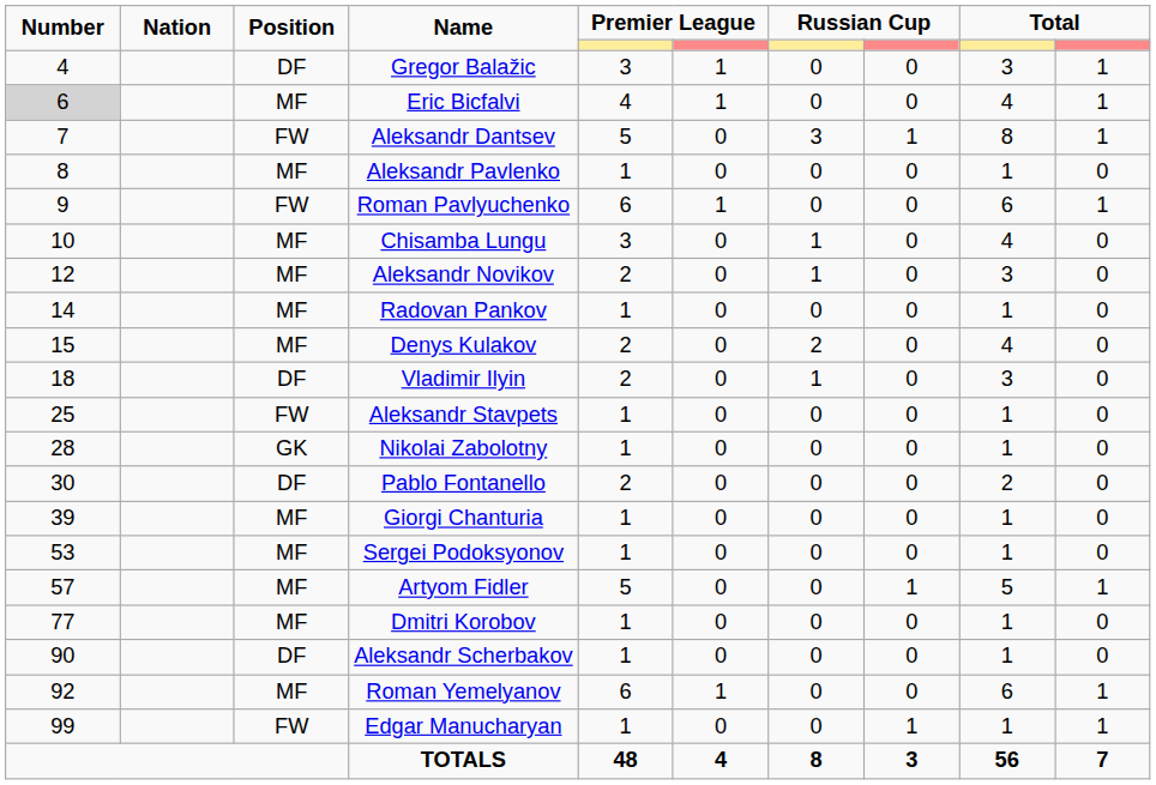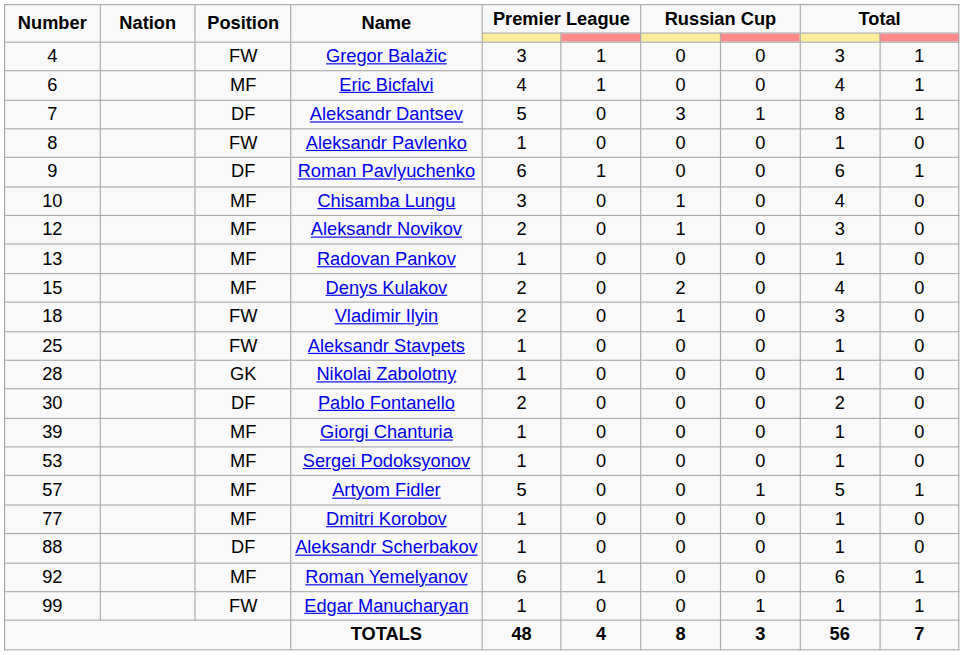 <table class="wikitable" style="font-size: 100%; text-align: center;">
 <tr>
 <td rowspan="2" width="10%" align="center"><strong>Number</strong></td>
 <td rowspan="2" width="10%" align="center"><strong>Nation</strong></td>
 <td rowspan="2" width="10%" align="center"><strong>Position</strong></td>
 <td rowspan="2" width="20%" align="center"><strong>Name</strong></td>
 <td colspan="2" align="center"><strong>Premier League</strong></td>
 <td colspan="2" align="center"><strong>Russian Cup</strong></td>
 <td colspan="2" align="center"><strong>Total</strong></td>
 </tr>
 <tr>
 <th width=60 style="background: #FFEE99"></th>
 <th width=60 style="background: #FF8888"></th>
 <th width=60 style="background: #FFEE99"></th>
 <th width=60 style="background: #FF8888"></th>
 <th width=60 style="background: #FFEE99"></th>
 <th width=60 style="background: #FF8888"></th>
 </tr>
 <tr>
 <td>4</td>
 <td></td>
-<td>DF</td>
+<td>FW</td>
 <td><a href='#'>Gregor Balažic</a></td>
 <td>3</td>
 <td>1</td>
 <td>0</td>
 <td>0</td>
 <td>3</td>
 <td>1</td>
 </tr>
 <tr>
-<td style="background: lightgrey;">6</td>
+<td>6</td>
 <td></td>
 <td>MF</td>
 <td><a href='#'>Eric Bicfalvi</a></td>
 <td>4</td>
 <td>1</td>
 <td>0</td>
 <td>0</td>
 <td>4</td>
 <td>1</td>
 </tr>
 <tr>
 <td>7</td>
 <td></td>
-<td>FW</td>
+<td>DF</td>
 <td><a href='#'>Aleksandr Dantsev</a></td>
 <td>5</td>
 <td>0</td>
 <td>3</td>
 <td>1</td>
 <td>8</td>
 <td>1</td>
 </tr>
 <tr>
 <td>8</td>
 <td></td>
-<td>MF</td>
+<td>FW</td>
 <td><a href='#'>Aleksandr Pavlenko</a></td>
 <td>1</td>
 <td>0</td>
 <td>0</td>
 <td>0</td>
 <td>1</td>
 <td>0</td>
 </tr>
 <tr>
 <td>9</td>
 <td></td>
-<td>FW</td>
+<td>DF</td>
 <td><a href='#'>Roman Pavlyuchenko</a></td>
 <td>6</td>
 <td>1</td>
 <td>0</td>
 <td>0</td>
 <td>6</td>
 <td>1</td>
 </tr>
 <tr>
 <td>10</td>
 <td></td>
 <td>MF</td>
 <td><a href='#'>Chisamba Lungu</a></td>
 <td>3</td>
 <td>0</td>
 <td>1</td>
 <td>0</td>
 <td>4</td>
 <td>0</td>
 </tr>
 <tr>
 <td>12</td>
 <td></td>
 <td>MF</td>
 <td><a href='#'>Aleksandr Novikov</a></td>
 <td>2</td>
 <td>0</td>
 <td>1</td>
 <td>0</td>
 <td>3</td>
 <td>0</td>
 </tr>
 <tr>
-<td>14</td>
+<td>13</td>
 <td></td>
 <td>MF</td>
 <td><a href='#'>Radovan Pankov</a></td>
 <td>1</td>
 <td>0</td>
 <td>0</td>
 <td>0</td>
 <td>1</td>
 <td>0</td>
 </tr>
 <tr>
 <td>15</td>
 <td></td>
 <td>MF</td>
 <td><a href='#'>Denys Kulakov</a></td>
 <td>2</td>
 <td>0</td>
 <td>2</td>
 <td>0</td>
 <td>4</td>
 <td>0</td>
 </tr>
 <tr>
 <td>18</td>
 <td></td>
-<td>DF</td>
+<td>FW</td>
 <td><a href='#'>Vladimir Ilyin</a></td>
 <td>2</td>
 <td>0</td>
 <td>1</td>
 <td>0</td>
 <td>3</td>
 <td>0</td>
 </tr>
 <tr>
 <td>25</td>
 <td></td>
 <td>FW</td>
 <td><a href='#'>Aleksandr Stavpets</a></td>
 <td>1</td>
 <td>0</td>
 <td>0</td>
 <td>0</td>
 <td>1</td>
 <td>0</td>
 </tr>
 <tr>
 <td>28</td>
 <td></td>
 <td>GK</td>
 <td><a href='#'>Nikolai Zabolotny</a></td>
 <td>1</td>
 <td>0</td>
 <td>0</td>
 <td>0</td>
 <td>1</td>
 <td>0</td>
 </tr>
 <tr>
 <td>30</td>
 <td></td>
 <td>DF</td>
 <td><a href='#'>Pablo Fontanello</a></td>
 <td>2</td>
 <td>0</td>
 <td>0</td>
 <td>0</td>
 <td>2</td>
 <td>0</td>
 </tr>
 <tr>
 <td>39</td>
 <td></td>
 <td>MF</td>
 <td><a href='#'>Giorgi Chanturia</a></td>
 <td>1</td>
 <td>0</td>
 <td>0</td>
 <td>0</td>
 <td>1</td>
 <td>0</td>
 </tr>
 <tr>
 <td>53</td>
 <td></td>
 <td>MF</td>
 <td><a href='#'>Sergei Podoksyonov</a></td>
 <td>1</td>
 <td>0</td>
 <td>0</td>
 <td>0</td>
 <td>1</td>
 <td>0</td>
 </tr>
 <tr>
 <td>57</td>
 <td></td>
 <td>MF</td>
 <td><a href='#'>Artyom Fidler</a></td>
 <td>5</td>
 <td>0</td>
 <td>0</td>
 <td>1</td>
 <td>5</td>
 <td>1</td>
 </tr>
 <tr>
 <td>77</td>
 <td></td>
 <td>MF</td>
 <td><a href='#'>Dmitri Korobov</a></td>
 <td>1</td>
 <td>0</td>
 <td>0</td>
 <td>0</td>
 <td>1</td>
 <td>0</td>
 </tr>
 <tr>
-<td>90</td>
+<td>88</td>
 <td></td>
 <td>DF</td>
 <td><a href='#'>Aleksandr Scherbakov</a></td>
 <td>1</td>
 <td>0</td>
 <td>0</td>
 <td>0</td>
 <td>1</td>
 <td>0</td>
 </tr>
 <tr>
 <td>92</td>
 <td></td>
 <td>MF</td>
 <td><a href='#'>Roman Yemelyanov</a></td>
 <td>6</td>
 <td>1</td>
 <td>0</td>
 <td>0</td>
 <td>6</td>
 <td>1</td>
 </tr>
 <tr>
 <td>99</td>
 <td></td>
 <td>FW</td>
 <td><a href='#'>Edgar Manucharyan</a></td>
 <td>1</td>
 <td>0</td>
 <td>0</td>
 <td>1</td>
 <td>1</td>
 <td>1</td>
 </tr>
 <tr>
 <td colspan="3"></td>
 <td><strong>TOTALS</strong></td>
 <td><strong>48</strong></td>
 <td><strong>4</strong></td>
 <td><strong>8</strong></td>
 <td><strong>3</strong></td>
 <td><strong>56</strong></td>
 <td><strong>7</strong></td>
 </tr>
 </table>
